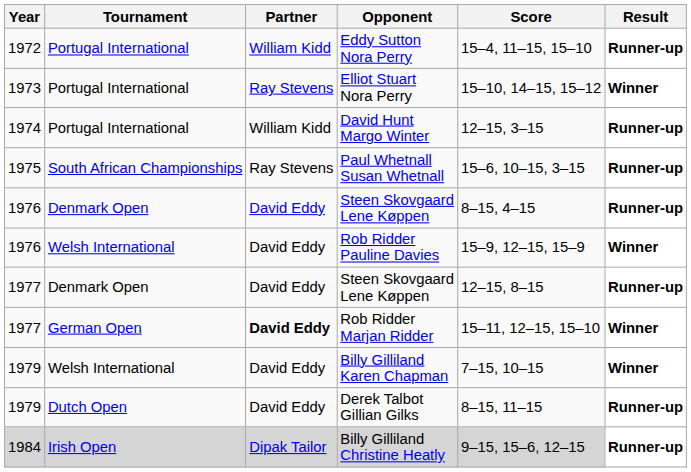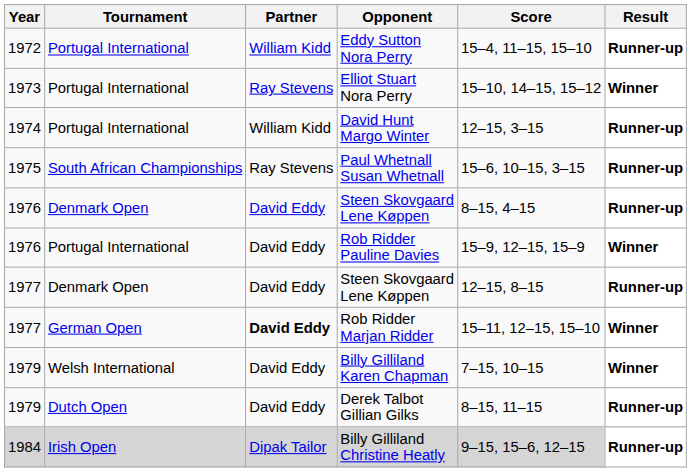 <table class="sortable wikitable" style="font-size: 90%;">
 <tr>
 <th>Year</th>
 <th>Tournament</th>
 <th>Partner</th>
 <th>Opponent</th>
 <th>Score</th>
 <th>Result</th>
 </tr>
 <tr>
 <td align="center">1972</td>
 <td align="left"><a href='#'>Portugal International</a></td>
 <td align="left"> <a href='#'>William Kidd</a></td>
 <td align="left"> <a href='#'>Eddy Sutton</a><br> <a href='#'>Nora Perry</a></td>
 <td align="left">15–4, 11–15, 15–10</td>
 <td style="text-align:left; background:white"> <strong>Runner-up</strong></td>
 </tr>
 <tr>
 <td align="center">1973</td>
 <td align="left">Portugal International</td>
 <td align="left"> <a href='#'>Ray Stevens</a></td>
 <td align="left"> <a href='#'>Elliot Stuart</a><br> Nora Perry</td>
 <td align="left">15–10, 14–15, 15–12</td>
 <td style="text-align:left; background:white"> <strong>Winner</strong></td>
 </tr>
 <tr>
 <td align="center">1974</td>
 <td align="left">Portugal International</td>
 <td align="left"> William Kidd</td>
 <td align="left"> <a href='#'>David Hunt</a><br> <a href='#'>Margo Winter</a></td>
 <td align="left">12–15, 3–15</td>
 <td style="text-align:left; background:white"> <strong>Runner-up</strong></td>
 </tr>
 <tr>
 <td align="center">1975</td>
 <td align="left"><a href='#'>South African Championships</a></td>
 <td align="left"> Ray Stevens</td>
 <td align="left"> <a href='#'>Paul Whetnall</a><br> <a href='#'>Susan Whetnall</a></td>
 <td align="left">15–6, 10–15, 3–15</td>
 <td style="text-align:left; background:white"> <strong>Runner-up</strong></td>
 </tr>
 <tr>
 <td align="center">1976</td>
 <td align="left"><a href='#'>Denmark Open</a></td>
 <td align="left"> <a href='#'>David Eddy</a></td>
 <td align="left"> <a href='#'>Steen Skovgaard</a><br> <a href='#'>Lene Køppen</a></td>
 <td align="left">8–15, 4–15</td>
 <td style="text-align:left; background:white"> <strong>Runner-up</strong></td>
 </tr>
 <tr>
 <td align="center">1976</td>
-<td align="left"><a href='#'>Welsh International</a></td>
+<td align="left">Portugal International</td>
 <td align="left"> David Eddy</td>
 <td align="left"> <a href='#'>Rob Ridder</a><br> <a href='#'>Pauline Davies</a></td>
 <td align="left">15–9, 12–15, 15–9</td>
 <td style="text-align:left; background:white"> <strong>Winner</strong></td>
 </tr>
 <tr>
 <td align="center">1977</td>
 <td align="left">Denmark Open</td>
 <td align="left"> David Eddy</td>
 <td align="left"> Steen Skovgaard<br> Lene Køppen</td>
 <td align="left">12–15, 8–15</td>
 <td style="text-align:left; background:white"> <strong>Runner-up</strong></td>
 </tr>
 <tr>
 <td align="center">1977</td>
 <td align="left"><a href='#'>German Open</a></td>
 <td align="left"><strong> David Eddy</strong></td>
 <td align="left"> Rob Ridder<br> <a href='#'>Marjan Ridder</a></td>
 <td align="left">15–11, 12–15, 15–10</td>
 <td style="text-align:left; background:white"> <strong>Winner</strong></td>
 </tr>
 <tr>
 <td align="center">1979</td>
 <td align="left">Welsh International</td>
 <td align="left"> David Eddy</td>
 <td align="left"> <a href='#'>Billy Gilliland</a><br> <a href='#'>Karen Chapman</a></td>
 <td align="left">7–15, 10–15</td>
 <td style="text-align:left; background:white"> <strong>Winner</strong></td>
 </tr>
 <tr>
 <td align="center">1979</td>
 <td align="left"><a href='#'>Dutch Open</a></td>
 <td align="left"> David Eddy</td>
 <td align="left"> Derek Talbot<br> Gillian Gilks</td>
 <td align="left">8–15, 11–15</td>
 <td style="text-align:left; background:white"> <strong>Runner-up</strong></td>
 </tr>
 <tr style="background:#D5D5D5">
 <td align="center">1984</td>
 <td align="left"><a href='#'>Irish Open</a></td>
 <td align="left"> <a href='#'>Dipak Tailor</a></td>
 <td align="left"> Billy Gilliland<br> <a href='#'>Christine Heatly</a></td>
 <td align="left">9–15, 15–6, 12–15</td>
 <td style="text-align:left; background:white"> <strong>Runner-up</strong></td>
 </tr>
 </table>
